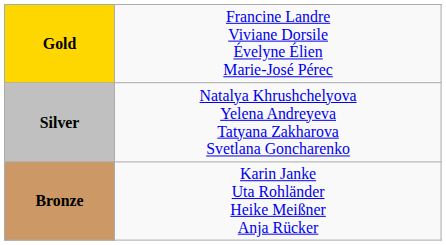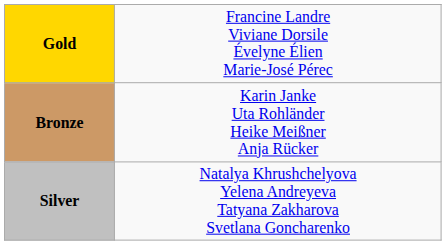 <table class="wikitable" style="text-align:center; " width="35%">
 <tr>
 <td bgcolor="gold"><strong>Gold</strong></td>
 <td><a href='#'>Francine Landre</a><br><a href='#'>Viviane Dorsile</a><br><a href='#'>Évelyne Élien</a><br><a href='#'>Marie-José Pérec</a><br><small><em></em></small></td>
 </tr>
 <tr>
+<td bgcolor="CC9966"><strong>Bronze</strong></td>
+<td><a href='#'>Karin Janke</a><br><a href='#'>Uta Rohländer</a><br><a href='#'>Heike Meißner</a><br><a href='#'>Anja Rücker</a><br><small><em></em></small></td>
+</tr>
+<tr>
 <td bgcolor="silver"><strong>Silver</strong></td>
 <td><a href='#'>Natalya Khrushchelyova</a><br><a href='#'>Yelena Andreyeva</a><br><a href='#'>Tatyana Zakharova</a><br><a href='#'>Svetlana Goncharenko</a><br><small><em></em></small></td>
 </tr>
-<tr>
-<td bgcolor="CC9966"><strong>Bronze</strong></td>
-<td><a href='#'>Karin Janke</a><br><a href='#'>Uta Rohländer</a><br><a href='#'>Heike Meißner</a><br><a href='#'>Anja Rücker</a><br><small><em></em></small></td>
-</tr>
 </table>
